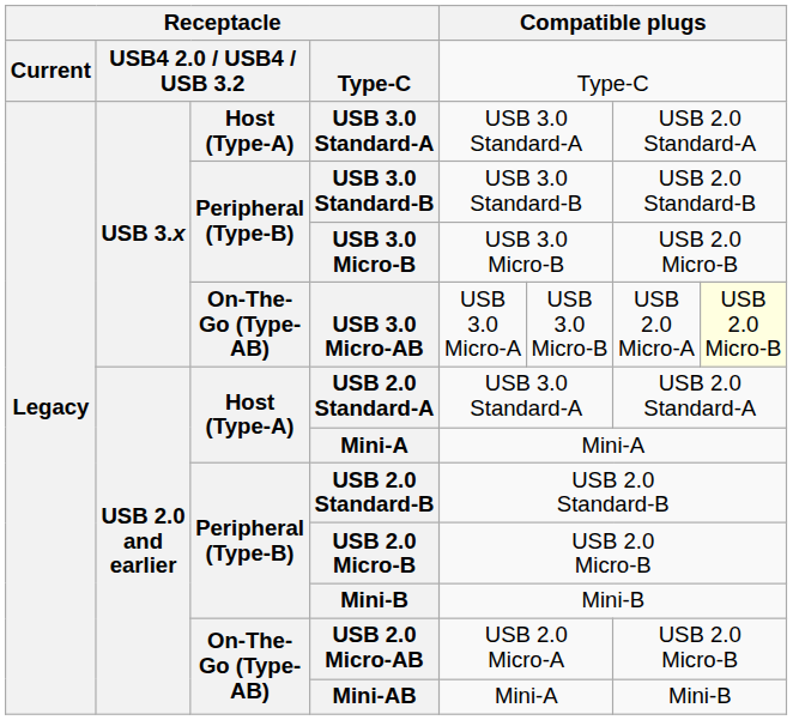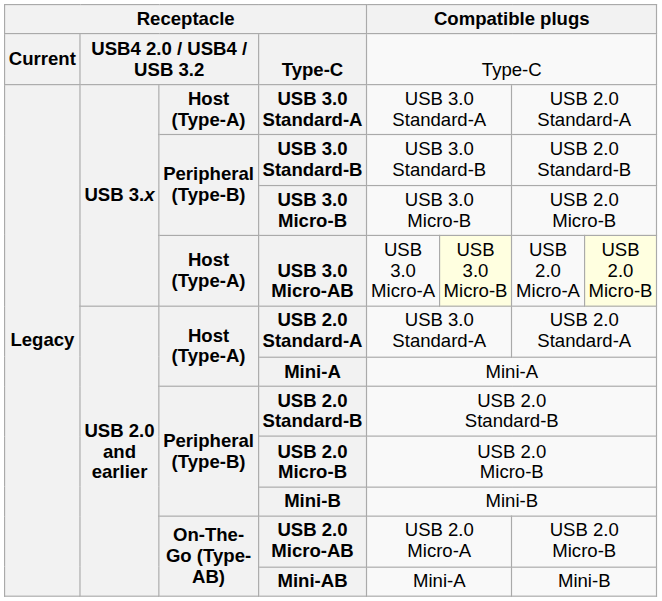 <table class="wikitable" style="max-width:30em; text-align: center;" summary="Table listing each USB receptacle type and the plug types it accepts">
 <tr>
 <th colspan="4">Receptacle</th>
 <th colspan="4" style="vertical-align: bottom;">Compatible plugs</th>
 </tr>
 <tr>
 <th>Current</th>
 <th colspan="2">USB4 2.0 / USB4 / USB 3.2</th>
 <th style="vertical-align: bottom;">Type-C<br></th>
 <td colspan="4" style="vertical-align: bottom;">Type-C<br></td>
 </tr>
 <tr>
 <th rowspan="11">Legacy</th>
 <th rowspan="4">USB 3.<em>x</em><br></th>
 <th>Host (Type-A)</th>
 <th style="vertical-align: bottom;">USB 3.0<br>Standard‑A<br></th>
 <td colspan="2" style="vertical-align: bottom;">USB 3.0<br>Standard‑A<br></td>
 <td colspan="2" style="vertical-align: bottom;">USB 2.0<br>Standard‑A<br></td>
 </tr>
 <tr>
 <th rowspan="2">Peripheral (Type-B)</th>
 <th style="vertical-align: bottom;">USB 3.0<br>Standard‑B<br></th>
 <td colspan="2" style="vertical-align: bottom;">USB 3.0<br>Standard‑B<br></td>
 <td colspan="2" style="vertical-align: bottom;">USB 2.0<br>Standard‑B<br></td>
 </tr>
 <tr>
 <th style="vertical-align: bottom;">USB 3.0<br>Micro‑B<br></th>
 <td colspan="2" style="vertical-align: bottom;">USB 3.0<br>Micro‑B<br></td>
 <td colspan="2" style="vertical-align: bottom;">USB 2.0<br>Micro‑B<br></td>
 </tr>
 <tr>
-<th>On-The-Go (Type-AB)</th>
+<th>Host (Type-A)</th>
 <th style="vertical-align: bottom;">USB 3.0<br>Micro‑AB<br></th>
 <td style="vertical-align: bottom;">USB 3.0<br>Micro‑A<br></td>
-<td style="vertical-align: bottom;">USB 3.0<br>Micro‑B<br></td>
+<td style="background: lightyellow; vertical-align: bottom;">USB 3.0<br>Micro‑B<br></td>
 <td style="vertical-align: bottom;">USB 2.0<br>Micro‑A<br></td>
 <td style="background: lightyellow; vertical-align: bottom;">USB 2.0<br>Micro‑B<br></td>
 </tr>
 <tr>
 <th rowspan="7">USB 2.0 and earlier</th>
 <th rowspan="2">Host (Type-A)</th>
 <th style="vertical-align: bottom;">USB 2.0<br>Standard‑A<br></th>
 <td style="vertical-align: bottom;" colspan="2">USB 3.0<br>Standard‑A<br></td>
 <td style="vertical-align: bottom;" colspan="2">USB 2.0<br>Standard‑A<br></td>
 </tr>
 <tr>
 <th style="vertical-align: bottom;">Mini‑A<br></th>
 <td colspan="4" style="vertical-align: bottom;">Mini‑A<br></td>
 </tr>
 <tr>
 <th rowspan="3">Peripheral (Type-B)</th>
 <th>USB 2.0<br>Standard‑B<br></th>
 <td colspan="4">USB 2.0<br>Standard‑B<br></td>
 </tr>
 <tr>
 <th>USB 2.0<br>Micro‑B<br></th>
 <td colspan="4">USB 2.0<br>Micro‑B<br></td>
 </tr>
 <tr>
 <th>Mini‑B<br></th>
 <td colspan="4">Mini‑B<br></td>
 </tr>
 <tr>
 <th rowspan="2">On-The-Go (Type-AB)</th>
 <th>USB 2.0<br>Micro‑AB<br></th>
 <td colspan="2">USB 2.0<br>Micro‑A<br></td>
 <td colspan="2">USB 2.0<br>Micro‑B<br></td>
 </tr>
 <tr>
 <th>Mini‑AB<br></th>
 <td colspan="2">Mini‑A<br></td>
 <td colspan="2">Mini‑B<br></td>
 </tr>
 </table>
